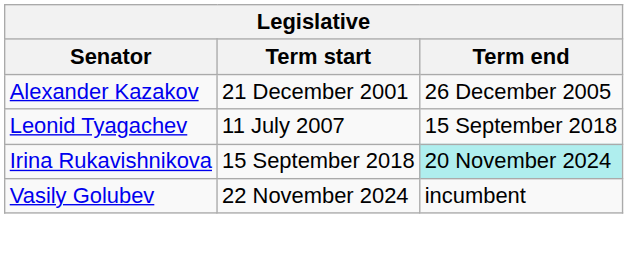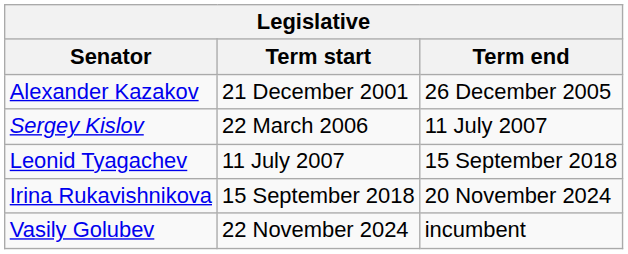 <table class="wikitable sortable">
 <tr>
 <th colspan=3>Legislative</th>
 </tr>
 <tr>
 <th>Senator</th>
 <th>Term start</th>
 <th>Term end</th>
 </tr>
 <tr>
 <td><a href='#'>Alexander Kazakov</a></td>
 <td>21 December 2001</td>
 <td>26 December 2005</td>
 </tr>
 <tr>
+<td><em><a href='#'>Sergey Kislov</a></em></td>
+<td>22 March 2006</td>
+<td>11 July 2007</td>
+</tr>
+<tr>
 <td><a href='#'>Leonid Tyagachev</a></td>
 <td>11 July 2007</td>
 <td>15 September 2018</td>
 </tr>
 <tr>
 <td><a href='#'>Irina Rukavishnikova</a></td>
 <td>15 September 2018</td>
-<td style="background: paleturquoise;">20 November 2024</td>
+<td>20 November 2024</td>
 </tr>
 <tr>
 <td><a href='#'>Vasily Golubev</a></td>
 <td>22 November 2024</td>
 <td>incumbent</td>
 </tr>
 </table>
